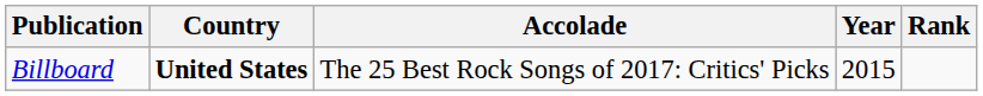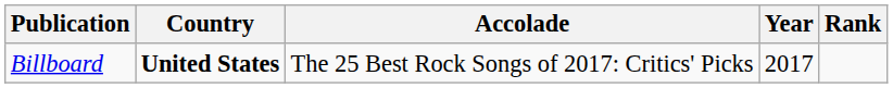 <table class="wikitable">
 <tr>
 <th>Publication</th>
 <th>Country</th>
 <th>Accolade</th>
 <th>Year</th>
 <th style="text-align:center;">Rank</th>
 </tr>
 <tr>
 <td><em><a href='#'>Billboard</a></em></td>
 <td><strong>United States</strong></td>
 <td>The 25 Best Rock Songs of 2017: Critics' Picks</td>
-<td>2015</td>
+<td>2017</td>
 <td></td>
 </tr>
 </table>
